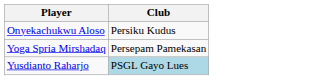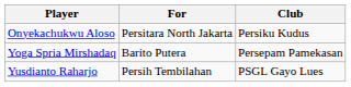 <table class="wikitable" style="text-align:left">
 <tr>
 <th>Player</th>
+<th>For</th>
 <th>Club</th>
 </tr>
 <tr>
 <td><a href='#'>Onyekachukwu Aloso</a></td>
+<td>Persitara North Jakarta</td>
 <td>Persiku Kudus</td>
 </tr>
 <tr>
 <td><a href='#'>Yoga Spria Mirshadaq</a></td>
+<td>Barito Putera</td>
 <td>Persepam Pamekasan</td>
 </tr>
 <tr>
 <td><a href='#'>Yusdianto Raharjo</a></td>
-<td style="background: lightblue;">PSGL Gayo Lues</td>
+<td>Persih Tembilahan</td>
+<td>PSGL Gayo Lues</td>
 </tr>
 </table>
